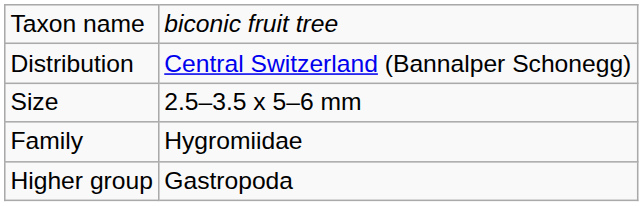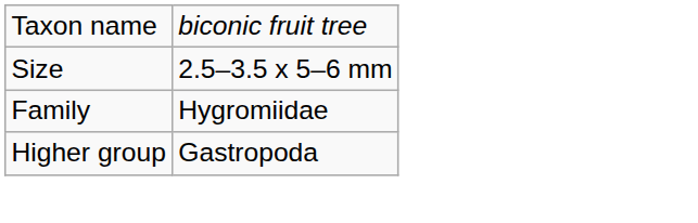 <table class="wikitable">
 <tr>
 <td>Taxon name</td>
 <td><em>biconic fruit tree</em></td>
-</tr>
-<tr>
-<td>Distribution</td>
-<td><a href='#'>Central Switzerland</a> (Bannalper Schonegg)</td>
 </tr>
 <tr>
 <td>Size</td>
 <td>2.5–3.5 x 5–6 mm</td>
 </tr>
 <tr>
 <td>Family</td>
 <td>Hygromiidae</td>
 </tr>
 <tr>
 <td>Higher group</td>
 <td>Gastropoda</td>
 </tr>
 </table>
